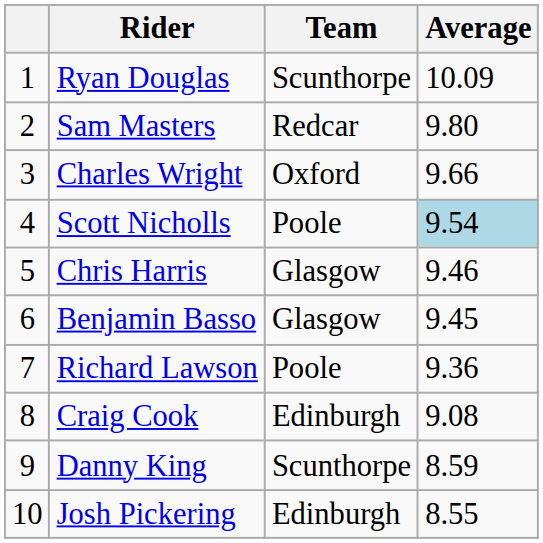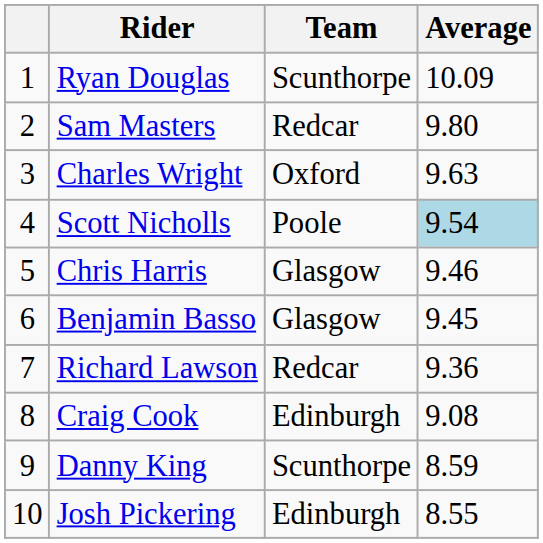 <table class=wikitable>
 <tr>
 <th></th>
 <th>Rider</th>
 <th>Team</th>
 <th>Average</th>
 </tr>
 <tr>
 <td align="center">1</td>
 <td><a href='#'>Ryan Douglas</a></td>
 <td>Scunthorpe</td>
 <td>10.09</td>
 </tr>
 <tr>
 <td align="center">2</td>
 <td><a href='#'>Sam Masters</a></td>
 <td>Redcar</td>
 <td>9.80</td>
 </tr>
 <tr>
 <td align="center">3</td>
 <td><a href='#'>Charles Wright</a></td>
 <td>Oxford</td>
-<td>9.66</td>
+<td>9.63</td>
 </tr>
 <tr>
 <td align="center">4</td>
 <td><a href='#'>Scott Nicholls</a></td>
 <td>Poole</td>
 <td style="background: lightblue;">9.54</td>
 </tr>
 <tr>
 <td align="center">5</td>
 <td><a href='#'>Chris Harris</a></td>
 <td>Glasgow</td>
 <td>9.46</td>
 </tr>
 <tr>
 <td align="center">6</td>
 <td><a href='#'>Benjamin Basso</a></td>
 <td>Glasgow</td>
 <td>9.45</td>
 </tr>
 <tr>
 <td align="center">7</td>
 <td><a href='#'>Richard Lawson</a></td>
-<td>Poole</td>
+<td>Redcar</td>
 <td>9.36</td>
 </tr>
 <tr>
 <td align="center">8</td>
 <td><a href='#'>Craig Cook</a></td>
 <td>Edinburgh</td>
 <td>9.08</td>
 </tr>
 <tr>
 <td align="center">9</td>
 <td><a href='#'>Danny King</a></td>
 <td>Scunthorpe</td>
 <td>8.59</td>
 </tr>
 <tr>
 <td align="center">10</td>
 <td><a href='#'>Josh Pickering</a></td>
 <td>Edinburgh</td>
 <td>8.55</td>
 </tr>
 </table>
